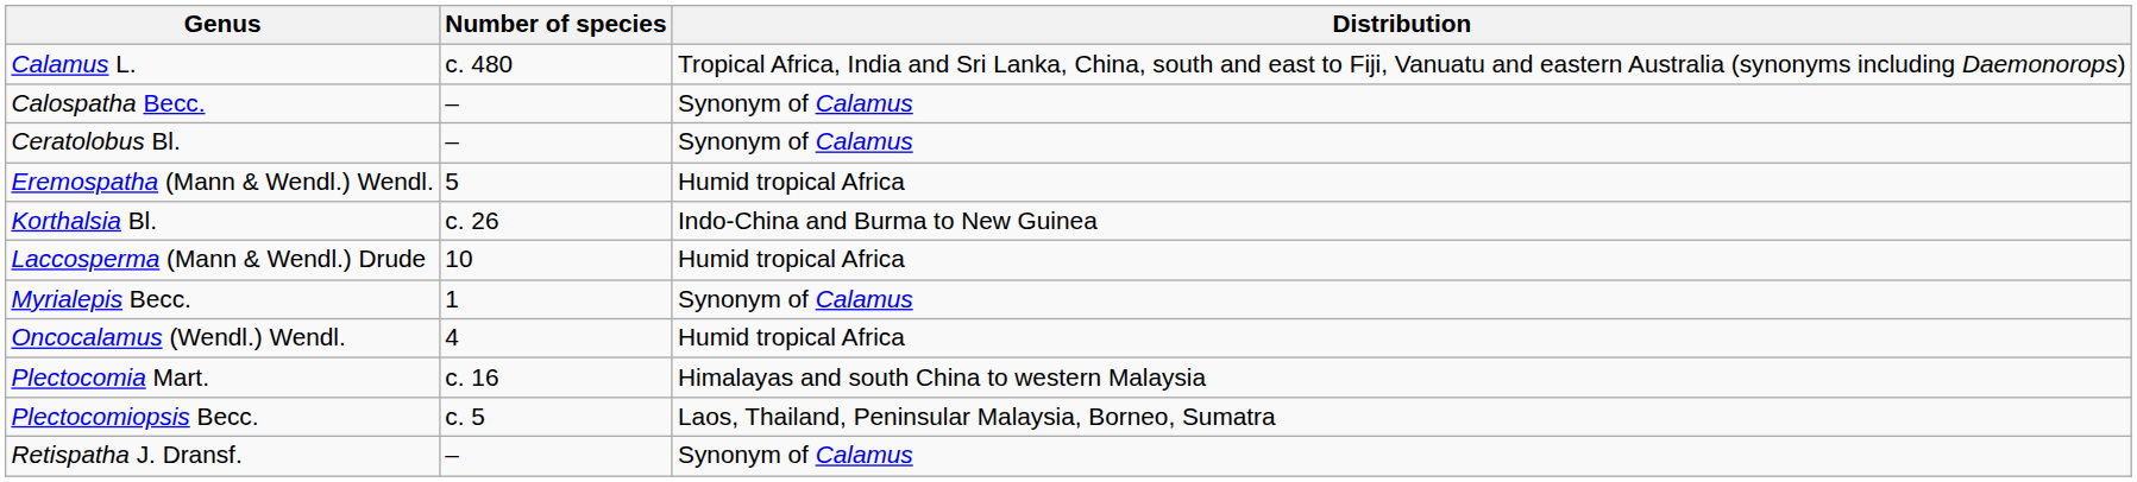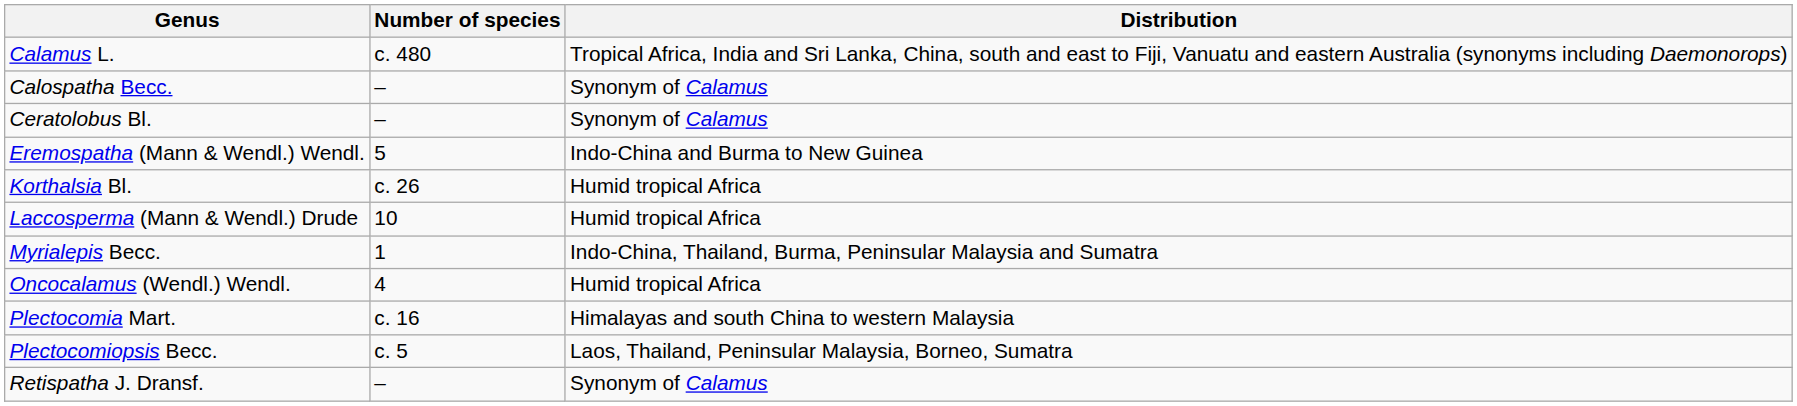 <table class="wikitable collapsible collapsed">
 <tr>
 <th>Genus</th>
 <th>Number of species</th>
 <th>Distribution</th>
 </tr>
 <tr>
 <td><em><a href='#'>Calamus</a></em> L.</td>
 <td>c. 480</td>
 <td>Tropical Africa, India and Sri Lanka, China, south and east to Fiji, Vanuatu and eastern Australia (synonyms including <em>Daemonorops</em>)</td>
 </tr>
 <tr>
 <td><em>Calospatha</em> <a href='#'>Becc.</a></td>
 <td>–</td>
 <td>Synonym of <em><a href='#'>Calamus</a></em></td>
 </tr>
 <tr>
 <td><em>Ceratolobus</em> Bl.</td>
 <td>–</td>
 <td>Synonym of <em><a href='#'>Calamus</a></em></td>
 </tr>
 <tr>
 <td><em><a href='#'>Eremospatha</a></em> (Mann & Wendl.) Wendl.</td>
 <td>5</td>
-<td>Humid tropical Africa</td>
+<td>Indo-China and Burma to New Guinea</td>
 </tr>
 <tr>
 <td><em><a href='#'>Korthalsia</a></em> Bl.</td>
 <td>c. 26</td>
-<td>Indo-China and Burma to New Guinea</td>
+<td>Humid tropical Africa</td>
 </tr>
 <tr>
 <td><em><a href='#'>Laccosperma</a></em> (Mann & Wendl.) Drude</td>
 <td>10</td>
 <td>Humid tropical Africa</td>
 </tr>
 <tr>
 <td><em><a href='#'>Myrialepis</a></em> Becc.</td>
 <td>1</td>
-<td>Synonym of <em><a href='#'>Calamus</a></em></td>
+<td>Indo-China, Thailand, Burma, Peninsular Malaysia and Sumatra</td>
 </tr>
 <tr>
 <td><em><a href='#'>Oncocalamus</a></em> (Wendl.) Wendl.</td>
 <td>4</td>
 <td>Humid tropical Africa</td>
 </tr>
 <tr>
 <td><em><a href='#'>Plectocomia</a></em> Mart.</td>
 <td>c. 16</td>
 <td>Himalayas and south China to western Malaysia</td>
 </tr>
 <tr>
 <td><em><a href='#'>Plectocomiopsis</a></em> Becc.</td>
 <td>c. 5</td>
 <td>Laos, Thailand, Peninsular Malaysia, Borneo, Sumatra</td>
 </tr>
 <tr>
 <td><em>Retispatha</em> J. Dransf.</td>
 <td>–</td>
 <td>Synonym of <em><a href='#'>Calamus</a></em></td>
 </tr>
 </table>
